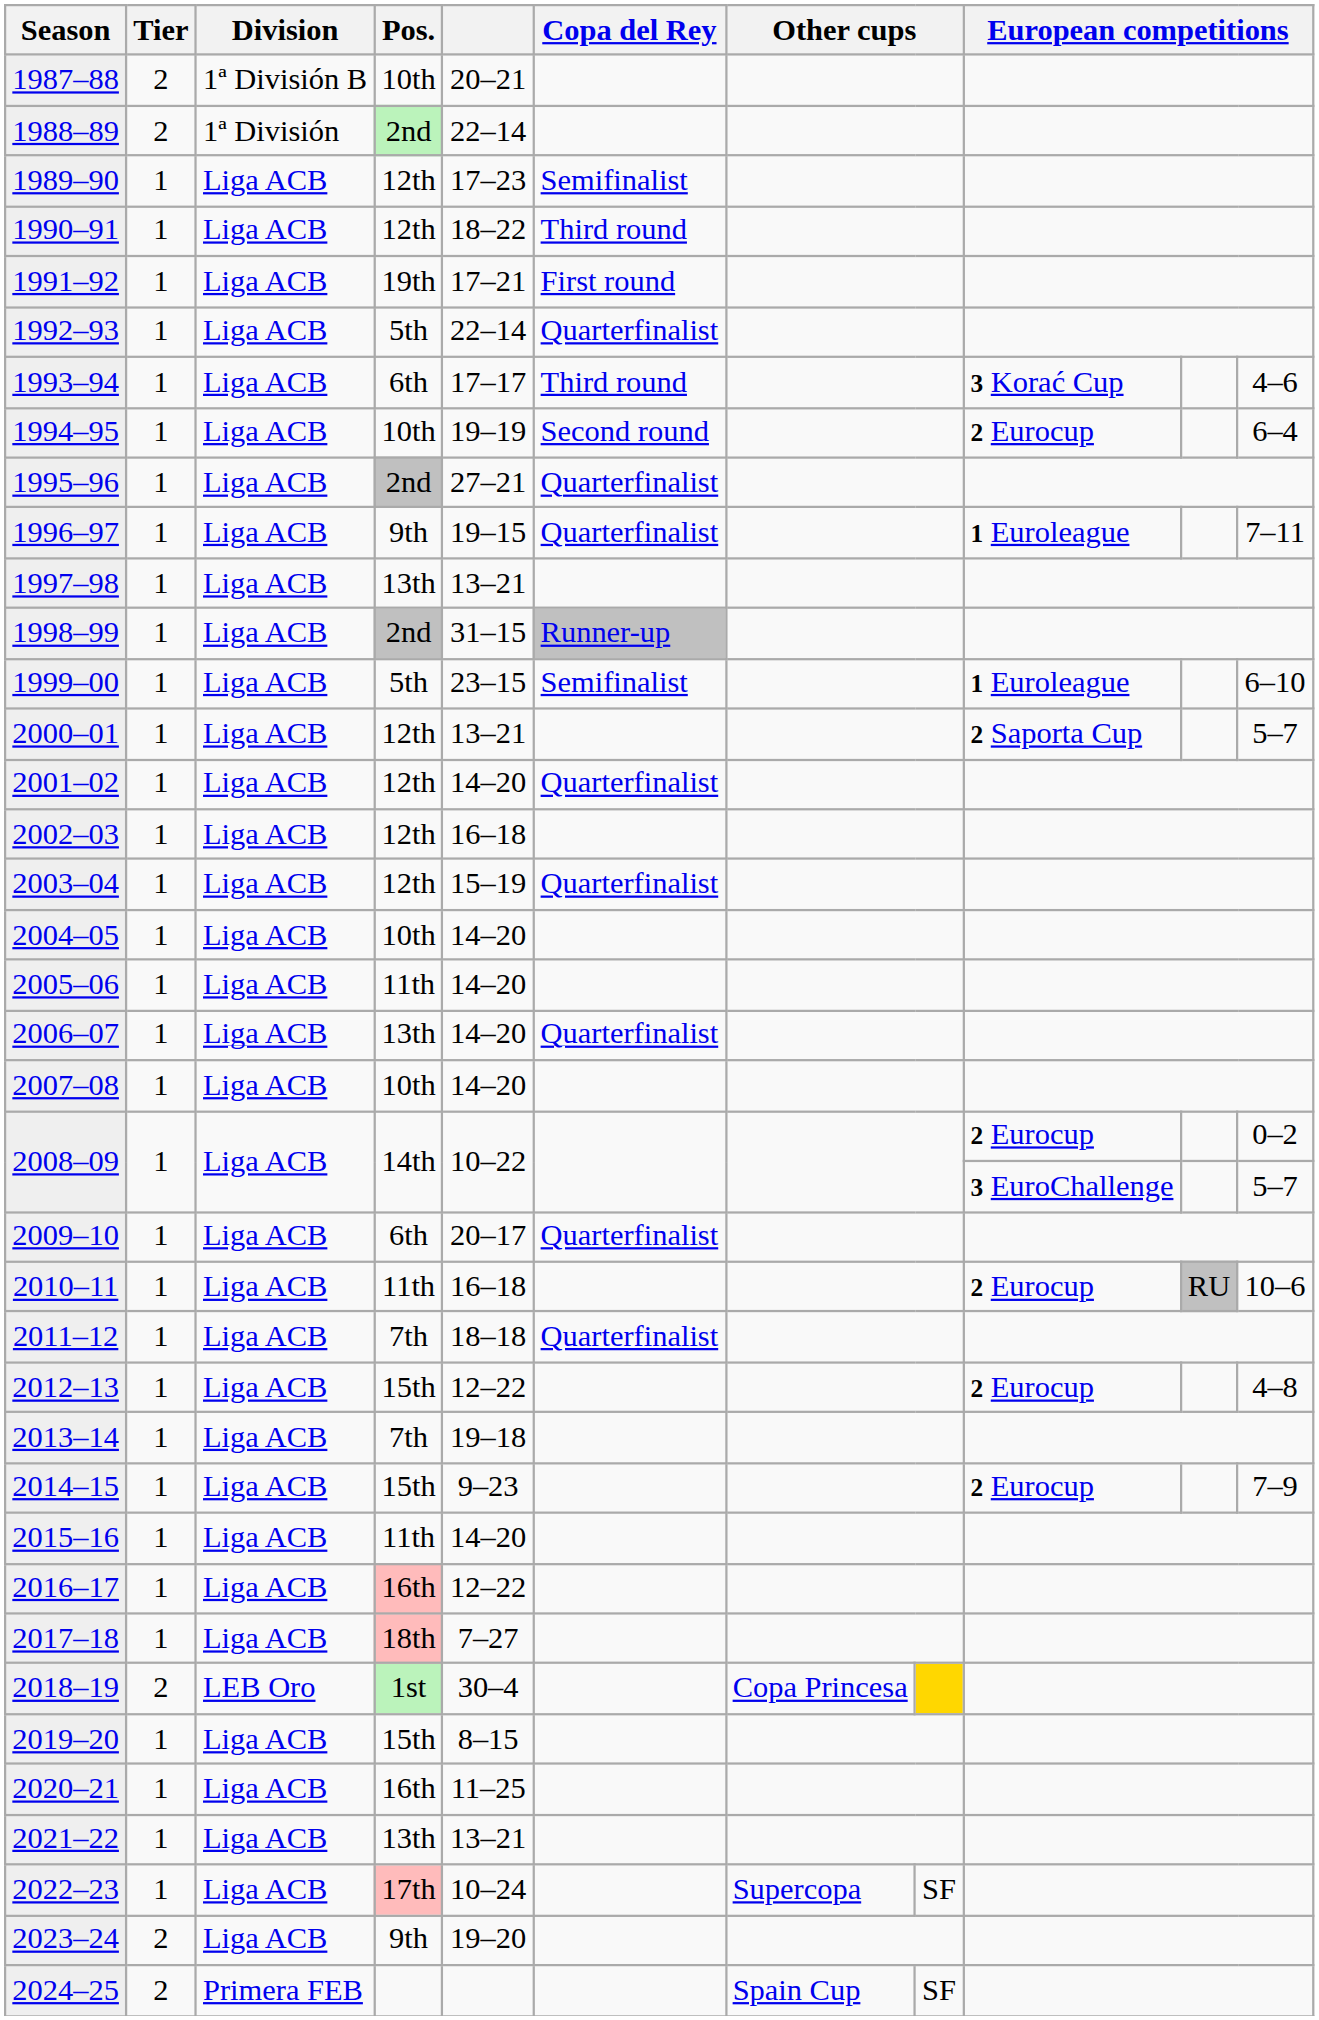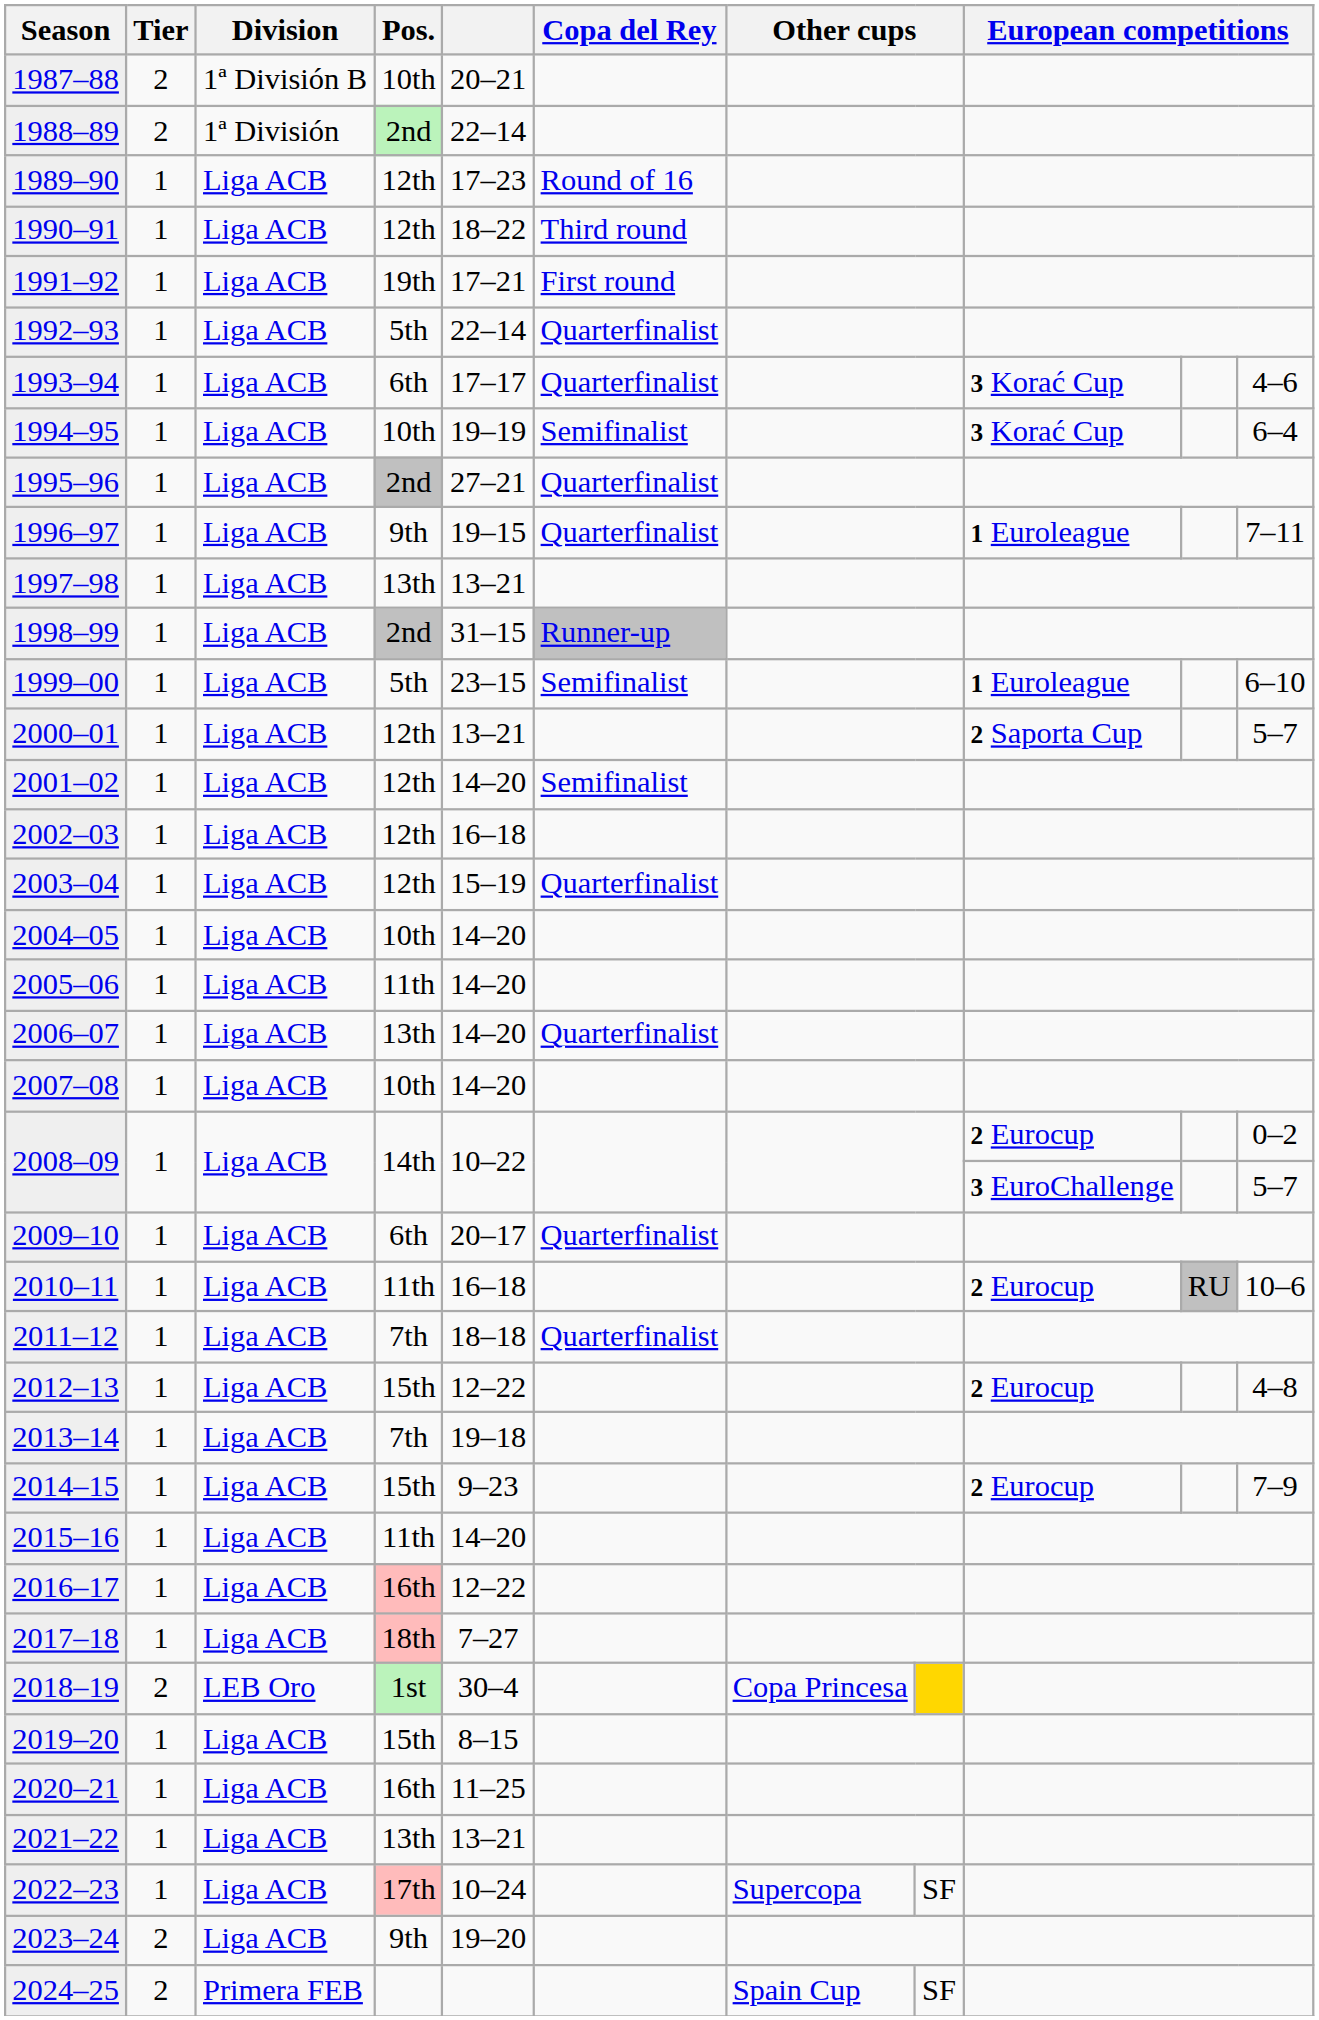 <table class="wikitable" style="font-size:85%; text-align:center">
 <tr>
 <th>Season</th>
 <th>Tier</th>
 <th>Division</th>
 <th>Pos.</th>
 <th></th>
 <th><a href='#'>Copa del Rey</a></th>
 <th colspan=2>Other cups</th>
 <th colspan=3><a href='#'>European competitions</a></th>
 </tr>
 <tr>
 <td bgcolor=#efefef><a href='#'>1987–88</a></td>
 <td>2</td>
 <td align=left>1ª División B</td>
 <td>10th</td>
 <td>20–21</td>
 <td></td>
 <td colspan="2"></td>
 <td colspan=3></td>
 </tr>
 <tr>
 <td bgcolor=#efefef><a href='#'>1988–89</a></td>
 <td>2</td>
 <td align=left>1ª División</td>
 <td bgcolor=#BBF3BB>2nd</td>
 <td>22–14</td>
 <td></td>
 <td colspan="2"></td>
 <td colspan=3></td>
 </tr>
 <tr>
 <td bgcolor=#efefef><a href='#'>1989–90</a></td>
 <td>1</td>
 <td align=left><a href='#'>Liga ACB</a></td>
 <td>12th</td>
 <td>17–23</td>
-<td align=left><a href='#'>Semifinalist</a></td>
+<td align=left><a href='#'>Round of 16</a></td>
 <td colspan="2"></td>
 <td colspan=3></td>
 </tr>
 <tr>
 <td bgcolor=#efefef><a href='#'>1990–91</a></td>
 <td>1</td>
 <td align=left><a href='#'>Liga ACB</a></td>
 <td>12th</td>
 <td>18–22</td>
 <td align=left><a href='#'>Third round</a></td>
 <td colspan="2"></td>
 <td colspan=3></td>
 </tr>
 <tr>
 <td bgcolor=#efefef><a href='#'>1991–92</a></td>
 <td>1</td>
 <td align=left><a href='#'>Liga ACB</a></td>
 <td>19th</td>
 <td>17–21</td>
 <td align=left><a href='#'>First round</a></td>
 <td colspan="2"></td>
 <td colspan=3></td>
 </tr>
 <tr>
 <td bgcolor=#efefef><a href='#'>1992–93</a></td>
 <td>1</td>
 <td align=left><a href='#'>Liga ACB</a></td>
 <td>5th</td>
 <td>22–14</td>
 <td align=left><a href='#'>Quarterfinalist</a></td>
 <td colspan="2"></td>
 <td colspan=3></td>
 </tr>
 <tr>
 <td bgcolor=#efefef><a href='#'>1993–94</a></td>
 <td>1</td>
 <td align=left><a href='#'>Liga ACB</a></td>
 <td>6th</td>
 <td>17–17</td>
-<td align=left><a href='#'>Third round</a></td>
+<td align=left><a href='#'>Quarterfinalist</a></td>
 <td colspan="2"></td>
 <td align=left><small><strong>3</strong></small> <a href='#'>Korać Cup</a></td>
 <td></td>
 <td>4–6</td>
 </tr>
 <tr>
 <td bgcolor=#efefef><a href='#'>1994–95</a></td>
 <td>1</td>
 <td align=left><a href='#'>Liga ACB</a></td>
 <td>10th</td>
 <td>19–19</td>
-<td align=left><a href='#'>Second round</a></td>
+<td align=left><a href='#'>Semifinalist</a></td>
 <td colspan="2"></td>
-<td align=left><small><strong>2</strong></small> <a href='#'>Eurocup</a></td>
+<td align=left><small><strong>3</strong></small> <a href='#'>Korać Cup</a></td>
 <td></td>
 <td>6–4</td>
 </tr>
 <tr>
 <td bgcolor=#efefef><a href='#'>1995–96</a></td>
 <td>1</td>
 <td align=left><a href='#'>Liga ACB</a></td>
 <td bgcolor=silver>2nd</td>
 <td>27–21</td>
 <td align=left><a href='#'>Quarterfinalist</a></td>
 <td colspan="2"></td>
 <td colspan=3></td>
 </tr>
 <tr>
 <td bgcolor=#efefef><a href='#'>1996–97</a></td>
 <td>1</td>
 <td align=left><a href='#'>Liga ACB</a></td>
 <td>9th</td>
 <td>19–15</td>
 <td align=left><a href='#'>Quarterfinalist</a></td>
 <td colspan="2"></td>
 <td align=left><small><strong>1</strong></small> <a href='#'>Euroleague</a></td>
 <td></td>
 <td>7–11</td>
 </tr>
 <tr>
 <td bgcolor=#efefef><a href='#'>1997–98</a></td>
 <td>1</td>
 <td align=left><a href='#'>Liga ACB</a></td>
 <td>13th</td>
 <td>13–21</td>
 <td></td>
 <td colspan="2"></td>
 <td colspan=3></td>
 </tr>
 <tr>
 <td bgcolor=#efefef><a href='#'>1998–99</a></td>
 <td>1</td>
 <td align=left><a href='#'>Liga ACB</a></td>
 <td bgcolor=silver>2nd</td>
 <td>31–15</td>
 <td align=left bgcolor=silver><a href='#'>Runner-up</a></td>
 <td colspan="2"></td>
 <td colspan=3></td>
 </tr>
 <tr>
 <td bgcolor=#efefef><a href='#'>1999–00</a></td>
 <td>1</td>
 <td align=left><a href='#'>Liga ACB</a></td>
 <td>5th</td>
 <td>23–15</td>
 <td align=left><a href='#'>Semifinalist</a></td>
 <td colspan="2"></td>
 <td align=left><small><strong>1</strong></small> <a href='#'>Euroleague</a></td>
 <td></td>
 <td>6–10</td>
 </tr>
 <tr>
 <td bgcolor=#efefef><a href='#'>2000–01</a></td>
 <td>1</td>
 <td align=left><a href='#'>Liga ACB</a></td>
 <td>12th</td>
 <td>13–21</td>
 <td></td>
 <td colspan="2"></td>
 <td align=left><small><strong>2</strong></small> <a href='#'>Saporta Cup</a></td>
 <td></td>
 <td>5–7</td>
 </tr>
 <tr>
 <td bgcolor=#efefef><a href='#'>2001–02</a></td>
 <td>1</td>
 <td align=left><a href='#'>Liga ACB</a></td>
 <td>12th</td>
 <td>14–20</td>
-<td align=left><a href='#'>Quarterfinalist</a></td>
+<td align=left><a href='#'>Semifinalist</a></td>
 <td colspan="2"></td>
 <td colspan=3></td>
 </tr>
 <tr>
 <td bgcolor=#efefef><a href='#'>2002–03</a></td>
 <td>1</td>
 <td align=left><a href='#'>Liga ACB</a></td>
 <td>12th</td>
 <td>16–18</td>
 <td></td>
 <td colspan="2"></td>
 <td colspan=3></td>
 </tr>
 <tr>
 <td bgcolor=#efefef><a href='#'>2003–04</a></td>
 <td>1</td>
 <td align=left><a href='#'>Liga ACB</a></td>
 <td>12th</td>
 <td>15–19</td>
 <td align=left><a href='#'>Quarterfinalist</a></td>
 <td colspan="2"></td>
 <td colspan=3></td>
 </tr>
 <tr>
 <td bgcolor=#efefef><a href='#'>2004–05</a></td>
 <td>1</td>
 <td align=left><a href='#'>Liga ACB</a></td>
 <td>10th</td>
 <td>14–20</td>
 <td></td>
 <td colspan="2"></td>
 <td colspan=3></td>
 </tr>
 <tr>
 <td bgcolor=#efefef><a href='#'>2005–06</a></td>
 <td>1</td>
 <td align=left><a href='#'>Liga ACB</a></td>
 <td>11th</td>
 <td>14–20</td>
 <td></td>
 <td colspan="2"></td>
 <td colspan=3></td>
 </tr>
 <tr>
 <td bgcolor=#efefef><a href='#'>2006–07</a></td>
 <td>1</td>
 <td align=left><a href='#'>Liga ACB</a></td>
 <td>13th</td>
 <td>14–20</td>
 <td align=left><a href='#'>Quarterfinalist</a></td>
 <td colspan="2"></td>
 <td colspan=3></td>
 </tr>
 <tr>
 <td bgcolor=#efefef><a href='#'>2007–08</a></td>
 <td>1</td>
 <td align=left><a href='#'>Liga ACB</a></td>
 <td>10th</td>
 <td>14–20</td>
 <td></td>
 <td colspan="2"></td>
 <td colspan=3></td>
 </tr>
 <tr>
 <td rowspan=2 bgcolor=#efefef><a href='#'>2008–09</a></td>
 <td rowspan=2>1</td>
 <td rowspan=2 align=left><a href='#'>Liga ACB</a></td>
 <td rowspan=2>14th</td>
 <td rowspan=2>10–22</td>
 <td rowspan=2></td>
 <td colspan="2" rowspan=2></td>
 <td align=left><small><strong>2</strong></small> <a href='#'>Eurocup</a></td>
 <td></td>
 <td>0–2</td>
 </tr>
 <tr>
 <td align=left><small><strong>3</strong></small> <a href='#'>EuroChallenge</a></td>
 <td></td>
 <td>5–7</td>
 </tr>
 <tr>
 <td bgcolor=#efefef><a href='#'>2009–10</a></td>
 <td>1</td>
 <td align=left><a href='#'>Liga ACB</a></td>
 <td>6th</td>
 <td>20–17</td>
 <td align=left><a href='#'>Quarterfinalist</a></td>
 <td colspan="2"></td>
 <td colspan=3></td>
 </tr>
 <tr>
 <td bgcolor=#efefef><a href='#'>2010–11</a></td>
 <td>1</td>
 <td align=left><a href='#'>Liga ACB</a></td>
 <td>11th</td>
 <td>16–18</td>
 <td></td>
 <td colspan="2"></td>
 <td align=left><small><strong>2</strong></small> <a href='#'>Eurocup</a></td>
 <td bgcolor=silver>RU</td>
 <td>10–6</td>
 </tr>
 <tr>
 <td bgcolor=#efefef><a href='#'>2011–12</a></td>
 <td>1</td>
 <td align=left><a href='#'>Liga ACB</a></td>
 <td>7th</td>
 <td>18–18</td>
 <td align=left><a href='#'>Quarterfinalist</a></td>
 <td colspan="2"></td>
 <td colspan=3></td>
 </tr>
 <tr>
 <td bgcolor=#efefef><a href='#'>2012–13</a></td>
 <td>1</td>
 <td align=left><a href='#'>Liga ACB</a></td>
 <td>15th</td>
 <td>12–22</td>
 <td></td>
 <td colspan="2"></td>
 <td align=left><small><strong>2</strong></small> <a href='#'>Eurocup</a></td>
 <td></td>
 <td>4–8</td>
 </tr>
 <tr>
 <td bgcolor=#efefef><a href='#'>2013–14</a></td>
 <td>1</td>
 <td align=left><a href='#'>Liga ACB</a></td>
 <td>7th</td>
 <td>19–18</td>
 <td></td>
 <td colspan="2"></td>
 <td colspan=3></td>
 </tr>
 <tr>
 <td bgcolor=#efefef><a href='#'>2014–15</a></td>
 <td>1</td>
 <td align=left><a href='#'>Liga ACB</a></td>
 <td>15th</td>
 <td>9–23</td>
 <td></td>
 <td colspan="2"></td>
 <td align=left><small><strong>2</strong></small> <a href='#'>Eurocup</a></td>
 <td></td>
 <td>7–9</td>
 </tr>
 <tr>
 <td bgcolor=#efefef><a href='#'>2015–16</a></td>
 <td>1</td>
 <td align=left><a href='#'>Liga ACB</a></td>
 <td>11th</td>
 <td>14–20</td>
 <td></td>
 <td colspan="2"></td>
 <td colspan=3></td>
 </tr>
 <tr>
 <td bgcolor=#efefef><a href='#'>2016–17</a></td>
 <td>1</td>
 <td align=left><a href='#'>Liga ACB</a></td>
 <td bgcolor=#FFBBBB>16th</td>
 <td>12–22</td>
 <td></td>
 <td colspan="2"></td>
 <td colspan=3></td>
 </tr>
 <tr>
 <td bgcolor=#efefef><a href='#'>2017–18</a></td>
 <td>1</td>
 <td align=left><a href='#'>Liga ACB</a></td>
 <td bgcolor=#FFBBBB>18th</td>
 <td>7–27</td>
 <td></td>
 <td colspan="2"></td>
 <td colspan=3></td>
 </tr>
 <tr>
 <td bgcolor=#efefef><a href='#'>2018–19</a></td>
 <td>2</td>
 <td align=left><a href='#'>LEB Oro</a></td>
 <td bgcolor=#BBF3BB>1st</td>
 <td>30–4</td>
 <td></td>
 <td align=left><a href='#'>Copa Princesa</a></td>
 <td bgcolor=gold></td>
 <td colspan=3></td>
 </tr>
 <tr>
 <td bgcolor=#efefef><a href='#'>2019–20</a></td>
 <td>1</td>
 <td align=left><a href='#'>Liga ACB</a></td>
 <td>15th</td>
 <td>8–15</td>
 <td></td>
 <td colspan="2"></td>
 <td colspan=3></td>
 </tr>
 <tr>
 <td bgcolor=#efefef><a href='#'>2020–21</a></td>
 <td>1</td>
 <td align=left><a href='#'>Liga ACB</a></td>
 <td>16th</td>
 <td>11–25</td>
 <td></td>
 <td colspan="2"></td>
 <td colspan=3></td>
 </tr>
 <tr>
 <td bgcolor=#efefef><a href='#'>2021–22</a></td>
 <td>1</td>
 <td align=left><a href='#'>Liga ACB</a></td>
 <td>13th</td>
 <td>13–21</td>
 <td></td>
 <td colspan="2"></td>
 <td colspan=3></td>
 </tr>
 <tr>
 <td bgcolor=#efefef><a href='#'>2022–23</a></td>
 <td>1</td>
 <td align=left><a href='#'>Liga ACB</a></td>
 <td bgcolor=#FFBBBB>17th</td>
 <td>10–24</td>
 <td></td>
 <td align=left><a href='#'>Supercopa</a></td>
 <td>SF</td>
 <td colspan=3></td>
 </tr>
 <tr>
 <td bgcolor=#efefef><a href='#'>2023–24</a></td>
 <td>2</td>
 <td align=left><a href='#'>Liga ACB</a></td>
 <td>9th</td>
 <td>19–20</td>
 <td></td>
 <td colspan="2"></td>
 <td colspan=3></td>
 </tr>
 <tr>
 <td bgcolor=#efefef><a href='#'>2024–25</a></td>
 <td>2</td>
 <td align=left><a href='#'>Primera FEB</a></td>
 <td></td>
 <td></td>
 <td></td>
 <td align=left><a href='#'>Spain Cup</a></td>
 <td>SF</td>
 <td colspan=3></td>
 </tr>
 <tr>
 </tr>
 </table>
